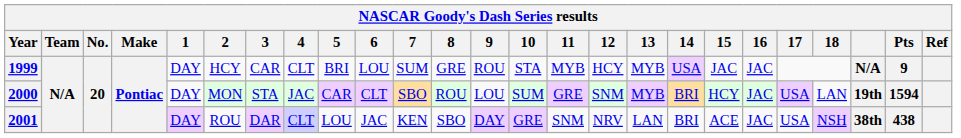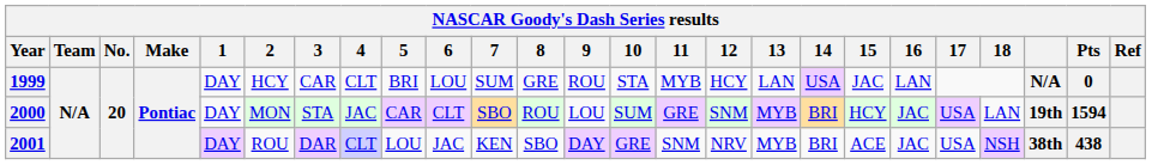 <table class="wikitable" style="text-align:center; font-size:75%">
 <tr>
 <th colspan=32><a href='#'>NASCAR Goody's Dash Series</a> results</th>
 </tr>
 <tr>
 <th>Year</th>
 <th>Team</th>
 <th>No.</th>
 <th>Make</th>
 <th>1</th>
 <th>2</th>
 <th>3</th>
 <th>4</th>
 <th>5</th>
 <th>6</th>
 <th>7</th>
 <th>8</th>
 <th>9</th>
 <th>10</th>
 <th>11</th>
 <th>12</th>
 <th>13</th>
 <th>14</th>
 <th>15</th>
 <th>16</th>
 <th>17</th>
 <th>18</th>
 <th></th>
 <th>Pts</th>
 <th>Ref</th>
 </tr>
 <tr>
 <th><a href='#'>1999</a></th>
 <th rowspan=3>N/A</th>
 <th rowspan=3>20</th>
 <th rowspan=3><a href='#'>Pontiac</a></th>
 <td><a href='#'>DAY</a></td>
 <td><a href='#'>HCY</a></td>
 <td><a href='#'>CAR</a></td>
 <td><a href='#'>CLT</a></td>
 <td><a href='#'>BRI</a></td>
 <td><a href='#'>LOU</a></td>
 <td><a href='#'>SUM</a></td>
 <td><a href='#'>GRE</a></td>
 <td><a href='#'>ROU</a></td>
 <td><a href='#'>STA</a></td>
 <td><a href='#'>MYB</a></td>
 <td><a href='#'>HCY</a></td>
-<td><a href='#'>MYB</a></td>
+<td><a href='#'>LAN</a></td>
 <td style="background:#EFCFFF;"><a href='#'>USA</a><br></td>
 <td><a href='#'>JAC</a></td>
-<td><a href='#'>JAC</a></td>
+<td><a href='#'>LAN</a></td>
 <td colspan=2></td>
 <th>N/A</th>
-<th>9</th>
+<th>0</th>
 <th></th>
 </tr>
 <tr>
 <th><a href='#'>2000</a></th>
 <td><a href='#'>DAY</a></td>
 <td style="background:#DFFFDF;"><a href='#'>MON</a><br></td>
 <td style="background:#DFFFDF;"><a href='#'>STA</a><br></td>
 <td style="background:#DFFFDF;"><a href='#'>JAC</a><br></td>
 <td style="background:#EFCFFF;"><a href='#'>CAR</a><br></td>
 <td style="background:#EFCFFF;"><a href='#'>CLT</a><br></td>
 <td style="background:#FFDF9F;"><a href='#'>SBO</a><br></td>
 <td style="background:#DFFFDF;"><a href='#'>ROU</a><br></td>
 <td><a href='#'>LOU</a></td>
 <td style="background:#DFFFDF;"><a href='#'>SUM</a><br></td>
 <td style="background:#EFCFFF;"><a href='#'>GRE</a><br></td>
 <td style="background:#DFFFDF;"><a href='#'>SNM</a><br></td>
 <td style="background:#EFCFFF;"><a href='#'>MYB</a><br></td>
 <td style="background:#FFDF9F;"><a href='#'>BRI</a><br></td>
 <td style="background:#DFFFDF;"><a href='#'>HCY</a><br></td>
 <td style="background:#DFFFDF;"><a href='#'>JAC</a><br></td>
 <td style="background:#EFCFFF;"><a href='#'>USA</a><br></td>
 <td><a href='#'>LAN</a></td>
 <th>19th</th>
 <th>1594</th>
 <th></th>
 </tr>
 <tr>
 <th><a href='#'>2001</a></th>
 <td style="background:#EFCFFF;"><a href='#'>DAY</a><br></td>
 <td><a href='#'>ROU</a></td>
 <td style="background:#EFCFFF;"><a href='#'>DAR</a><br></td>
 <td style="background:#CFCFFF;"><a href='#'>CLT</a><br></td>
 <td><a href='#'>LOU</a></td>
 <td><a href='#'>JAC</a></td>
 <td><a href='#'>KEN</a></td>
 <td><a href='#'>SBO</a></td>
 <td style="background:#EFCFFF;"><a href='#'>DAY</a><br></td>
 <td style="background:#EFCFFF;"><a href='#'>GRE</a><br></td>
 <td><a href='#'>SNM</a></td>
 <td><a href='#'>NRV</a></td>
-<td><a href='#'>LAN</a></td>
+<td><a href='#'>MYB</a></td>
 <td><a href='#'>BRI</a></td>
 <td><a href='#'>ACE</a></td>
 <td><a href='#'>JAC</a></td>
 <td><a href='#'>USA</a></td>
 <td style="background:#EFCFFF;"><a href='#'>NSH</a><br></td>
 <th>38th</th>
 <th>438</th>
 <th></th>
 </tr>
 </table>
